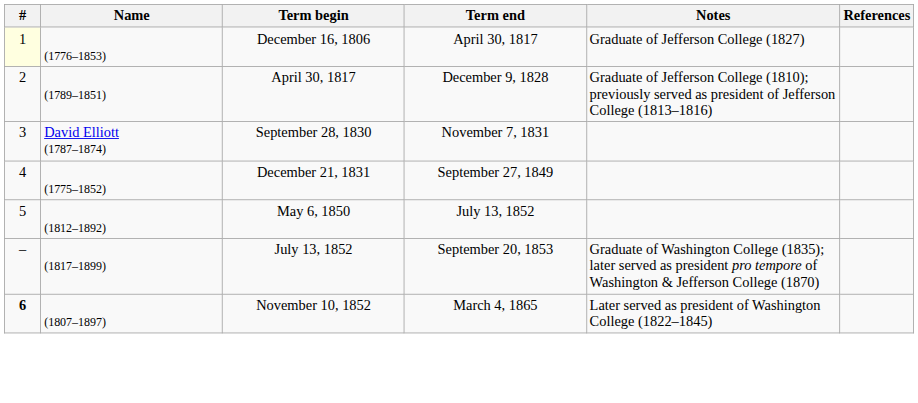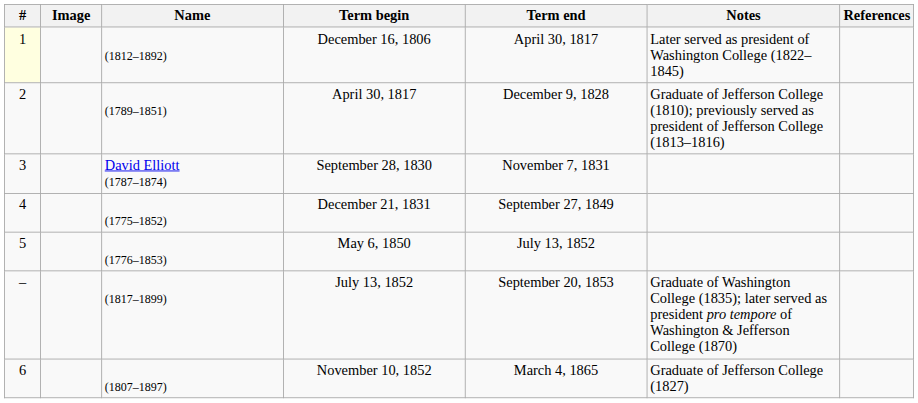 <table class="wikitable sortable" width=80%>
 <tr valign="top">
 <th scope="col" width="4%">#</th>
+<th scope="col" width="60px">Image</th>
 <th scope="col" width="20%">Name</th>
 <th scope="col" width="20%">Term begin</th>
 <th scope="col" width="20%">Term end</th>
 <th scope="col" width="*%" class="unsortable">Notes</th>
 <th scope="col" width="5%" class="unsortable">References</th>
 </tr>
 <tr valign="top">
 <td scope="row" align="center" style="background: lightyellow;">1</td>
-<td><br><small>(1776–1853)</small></td>
+<td align="center"></td>
+<td><br><small>(1812–1892)</small></td>
 <td align="center">December 16, 1806</td>
 <td align="center">April 30, 1817</td>
-<td>Graduate of Jefferson College (1827)</td>
+<td>Later served as president of Washington College (1822–1845)</td>
 <td align="center"></td>
 </tr>
 <tr valign="top">
 <td scope="row" align="center">2</td>
+<td align="center"></td>
 <td><br><small>(1789–1851)</small></td>
 <td align="center">April 30, 1817</td>
 <td align="center">December 9, 1828</td>
 <td>Graduate of Jefferson College (1810); previously served as president of Jefferson College (1813–1816)</td>
 <td align="center"></td>
 </tr>
 <tr valign="top">
 <td scope="row" align="center">3</td>
+<td align="center"></td>
 <td><a href='#'>David Elliott</a><br><small>(1787–1874)</small></td>
 <td align="center">September 28, 1830</td>
 <td align="center">November 7, 1831</td>
 <td></td>
 <td align="center"></td>
 </tr>
 <tr valign="top">
 <td scope="row" align="center">4</td>
+<td align="center"></td>
 <td><br><small>(1775–1852)</small></td>
 <td align="center">December 21, 1831</td>
 <td align="center">September 27, 1849</td>
 <td></td>
 <td align="center"></td>
 </tr>
 <tr valign="top">
 <td scope="row" align="center">5</td>
-<td><br><small>(1812–1892)</small></td>
+<td align="center"></td>
+<td><br><small>(1776–1853)</small></td>
 <td align="center">May 6, 1850</td>
 <td align="center">July 13, 1852</td>
 <td></td>
 <td align="center"></td>
 </tr>
 <tr valign="top">
 <td scope="row" align="center">–</td>
+<td align="center"></td>
 <td><br><small>(1817–1899)</small></td>
 <td align="center">July 13, 1852</td>
 <td align="center">September 20, 1853</td>
 <td>Graduate of Washington College (1835); later served as president <em>pro tempore</em> of Washington & Jefferson College (1870)</td>
 <td align="center"></td>
 </tr>
 <tr valign="top">
-<td scope="row" align="center"><strong>6</strong></td>
+<td scope="row" align="center">6</td>
+<td align="center"></td>
 <td><br><small>(1807–1897)</small></td>
 <td align="center">November 10, 1852</td>
 <td align="center">March 4, 1865</td>
-<td>Later served as president of Washington College (1822–1845)</td>
+<td>Graduate of Jefferson College (1827)</td>
 <td align="center"></td>
 </tr>
 </table>
